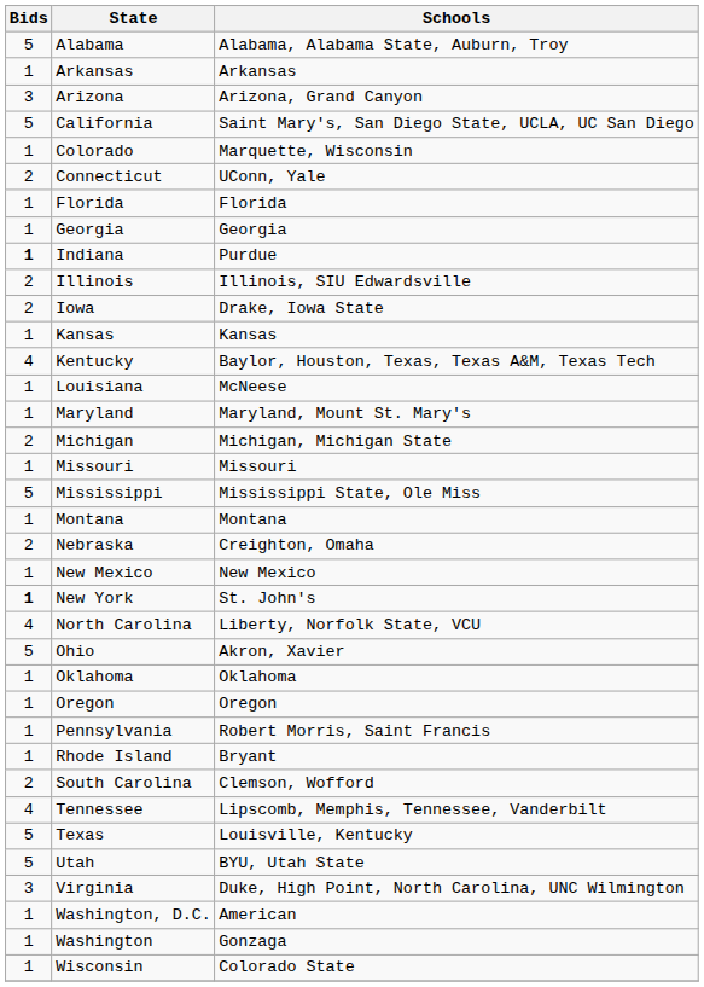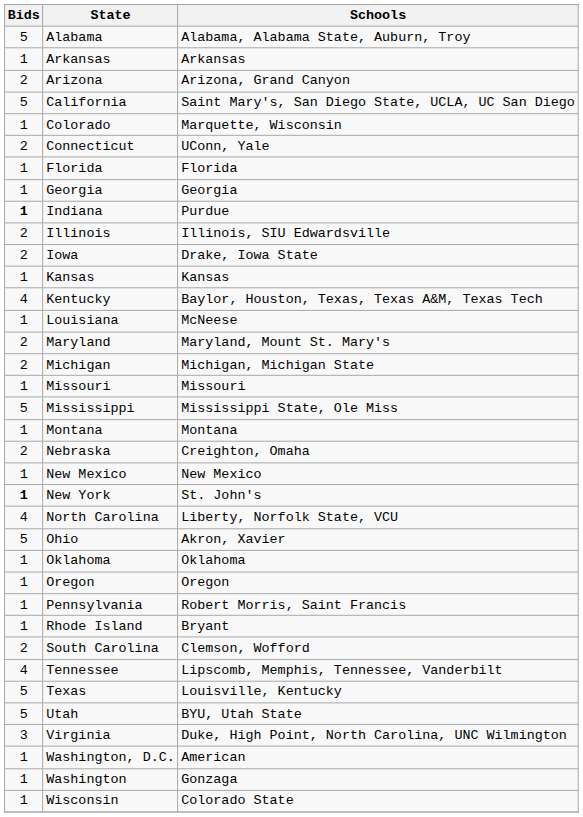 <table class="wikitable sortable">
 <tr>
 <th>Bids</th>
 <th>State</th>
 <th class=unsortable>Schools</th>
 </tr>
 <tr>
 <td style="text-align:center">5</td>
 <td>Alabama</td>
 <td>Alabama, Alabama State, Auburn, Troy</td>
 </tr>
 <tr>
 <td style="text-align:center">1</td>
 <td>Arkansas</td>
 <td>Arkansas</td>
 </tr>
 <tr>
-<td style="text-align:center">3</td>
+<td style="text-align:center">2</td>
 <td>Arizona</td>
 <td>Arizona, Grand Canyon</td>
 </tr>
 <tr>
 <td style="text-align:center">5</td>
 <td>California</td>
 <td>Saint Mary's, San Diego State, UCLA, UC San Diego</td>
 </tr>
 <tr>
 <td style="text-align:center">1</td>
 <td>Colorado</td>
 <td>Marquette, Wisconsin</td>
 </tr>
 <tr>
 <td style="text-align:center">2</td>
 <td>Connecticut</td>
 <td>UConn, Yale</td>
 </tr>
 <tr>
 <td style="text-align:center">1</td>
 <td>Florida</td>
 <td>Florida</td>
 </tr>
 <tr>
 <td style="text-align:center">1</td>
 <td>Georgia</td>
 <td>Georgia</td>
 </tr>
 <tr>
 <td style="text-align:center"><strong>1</strong></td>
 <td>Indiana</td>
 <td>Purdue</td>
 </tr>
 <tr>
 <td style="text-align:center">2</td>
 <td>Illinois</td>
 <td>Illinois, SIU Edwardsville</td>
 </tr>
 <tr>
 <td style="text-align:center">2</td>
 <td>Iowa</td>
 <td>Drake, Iowa State</td>
 </tr>
 <tr>
 <td style="text-align:center">1</td>
 <td>Kansas</td>
 <td>Kansas</td>
 </tr>
 <tr>
 <td style="text-align:center">4</td>
 <td>Kentucky</td>
 <td>Baylor, Houston, Texas, Texas A&M, Texas Tech</td>
 </tr>
 <tr>
 <td style="text-align:center">1</td>
 <td>Louisiana</td>
 <td>McNeese</td>
 </tr>
 <tr>
-<td style="text-align:center">1</td>
+<td style="text-align:center">2</td>
 <td>Maryland</td>
 <td>Maryland, Mount St. Mary's</td>
 </tr>
 <tr>
 <td style="text-align:center">2</td>
 <td>Michigan</td>
 <td>Michigan, Michigan State</td>
 </tr>
 <tr>
 <td style="text-align:center">1</td>
 <td>Missouri</td>
 <td>Missouri</td>
 </tr>
 <tr>
 <td style="text-align:center">5</td>
 <td>Mississippi</td>
 <td>Mississippi State, Ole Miss</td>
 </tr>
 <tr>
 <td style="text-align:center">1</td>
 <td>Montana</td>
 <td>Montana</td>
 </tr>
 <tr>
 <td style="text-align:center">2</td>
 <td>Nebraska</td>
 <td>Creighton, Omaha</td>
 </tr>
 <tr>
 <td style="text-align:center">1</td>
 <td>New Mexico</td>
 <td>New Mexico</td>
 </tr>
 <tr>
 <td style="text-align:center"><strong>1</strong></td>
 <td>New York</td>
 <td>St. John's</td>
 </tr>
 <tr>
 <td style="text-align:center">4</td>
 <td>North Carolina</td>
 <td>Liberty, Norfolk State, VCU</td>
 </tr>
 <tr>
 <td style="text-align:center">5</td>
 <td>Ohio</td>
 <td>Akron, Xavier</td>
 </tr>
 <tr>
 <td style="text-align:center">1</td>
 <td>Oklahoma</td>
 <td>Oklahoma</td>
 </tr>
 <tr>
 <td style="text-align:center">1</td>
 <td>Oregon</td>
 <td>Oregon</td>
 </tr>
 <tr>
 <td style="text-align:center">1</td>
 <td>Pennsylvania</td>
 <td>Robert Morris, Saint Francis</td>
 </tr>
 <tr>
 <td style="text-align:center">1</td>
 <td>Rhode Island</td>
 <td>Bryant</td>
 </tr>
 <tr>
 <td style="text-align:center">2</td>
 <td>South Carolina</td>
 <td>Clemson, Wofford</td>
 </tr>
 <tr>
 <td style="text-align:center">4</td>
 <td>Tennessee</td>
 <td>Lipscomb, Memphis, Tennessee, Vanderbilt</td>
 </tr>
 <tr>
 <td style="text-align:center">5</td>
 <td>Texas</td>
 <td>Louisville, Kentucky</td>
 </tr>
 <tr>
 <td style="text-align:center">5</td>
 <td>Utah</td>
 <td>BYU, Utah State</td>
 </tr>
 <tr>
 <td style="text-align:center">3</td>
 <td>Virginia</td>
 <td>Duke, High Point, North Carolina, UNC Wilmington</td>
 </tr>
 <tr>
 <td style="text-align:center">1</td>
 <td>Washington, D.C.</td>
 <td>American</td>
 </tr>
 <tr>
 <td style="text-align:center">1</td>
 <td>Washington</td>
 <td>Gonzaga</td>
 </tr>
 <tr>
 <td style="text-align:center">1</td>
 <td>Wisconsin</td>
 <td>Colorado State</td>
 </tr>
 <tr>
 </tr>
 </table>
